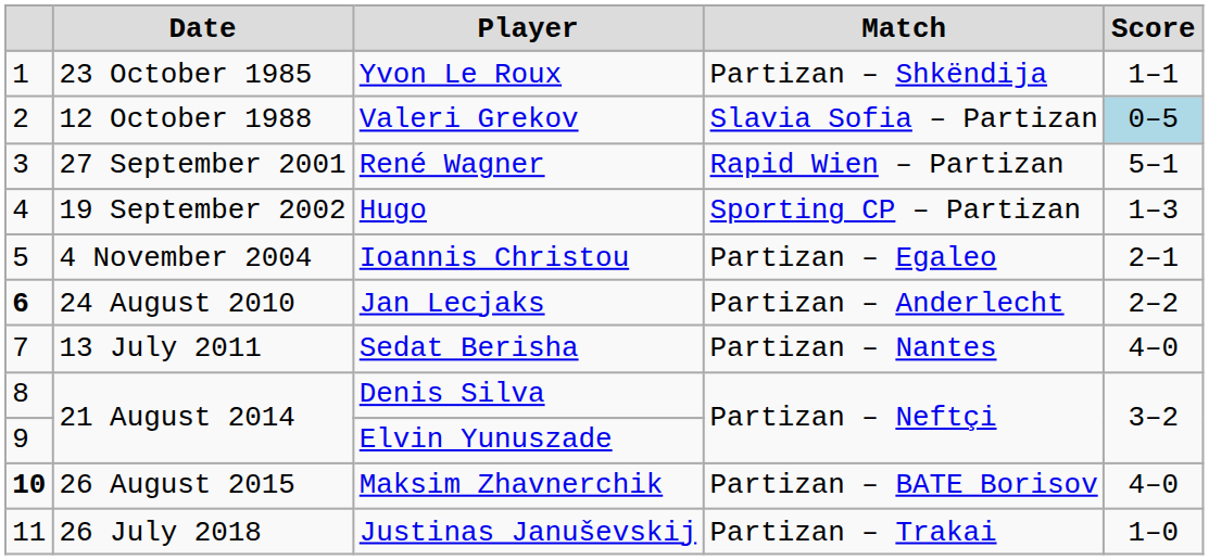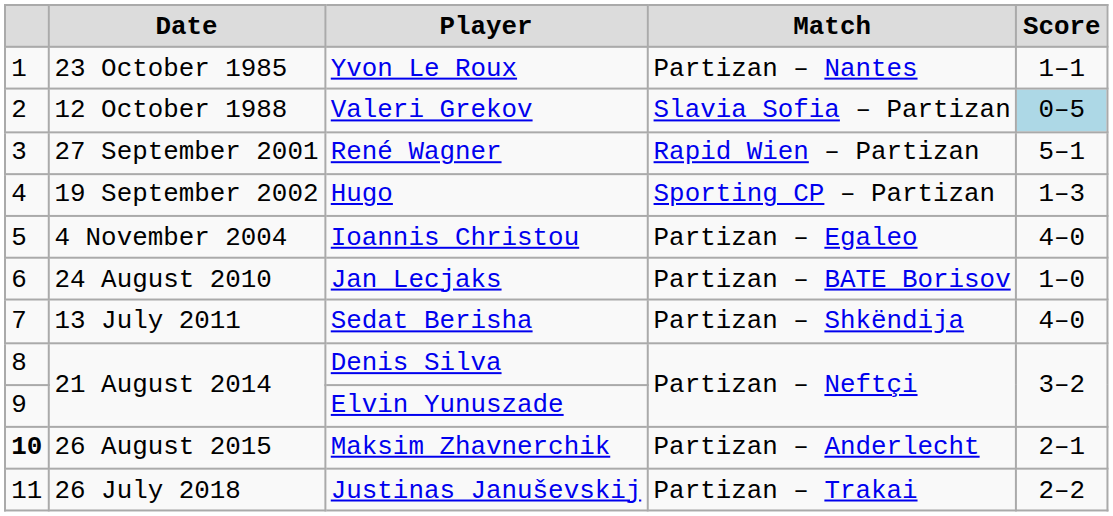 <table class="wikitable" style="text-align: center;">
 <tr>
 <th style="background:#DCDCDC"></th>
 <th style="background:#DCDCDC">Date</th>
 <th style="background:#DCDCDC">Player</th>
 <th style="background:#DCDCDC">Match</th>
 <th width="35" style="background:#DCDCDC">Score</th>
 </tr>
 <tr>
 <td align=left>1</td>
 <td align=left>23 October 1985</td>
 <td align=left> <a href='#'>Yvon Le Roux</a></td>
-<td align=left>Partizan –  <a href='#'>Shkëndija</a></td>
+<td align=left>Partizan –  <a href='#'>Nantes</a></td>
 <td align=center>1–1</td>
 </tr>
 <tr>
 <td align=left>2</td>
 <td align=left>12 October 1988</td>
 <td align=left> <a href='#'>Valeri Grekov</a></td>
 <td align=left> <a href='#'>Slavia Sofia</a> – Partizan</td>
 <td align=center style="background: lightblue;">0–5</td>
 </tr>
 <tr>
 <td align=left>3</td>
 <td align=left>27 September 2001</td>
 <td align=left> <a href='#'>René Wagner</a></td>
 <td align=left> <a href='#'>Rapid Wien</a> – Partizan</td>
 <td align=center>5–1</td>
 </tr>
 <tr>
 <td align=left>4</td>
 <td align=left>19 September 2002</td>
 <td align=left> <a href='#'>Hugo</a></td>
 <td align=left> <a href='#'>Sporting CP</a> – Partizan</td>
 <td align=center>1–3</td>
 </tr>
 <tr>
 <td align=left>5</td>
 <td align=left>4 November 2004</td>
 <td align=left> <a href='#'>Ioannis Christou</a></td>
 <td align=left>Partizan –  <a href='#'>Egaleo</a></td>
-<td align=center>2–1</td>
+<td align=center>4–0</td>
 </tr>
 <tr>
-<td align=left><strong>6</strong></td>
+<td align=left>6</td>
 <td align=left>24 August 2010</td>
 <td align=left> <a href='#'>Jan Lecjaks</a></td>
-<td align=left>Partizan –  <a href='#'>Anderlecht</a></td>
-<td align=center>2–2</td>
+<td align=left>Partizan –  <a href='#'>BATE Borisov</a></td>
+<td align=center>1–0</td>
 </tr>
 <tr>
 <td align=left>7</td>
 <td align=left>13 July 2011</td>
 <td align=left> <a href='#'>Sedat Berisha</a></td>
-<td align=left>Partizan –  <a href='#'>Nantes</a></td>
+<td align=left>Partizan –  <a href='#'>Shkëndija</a></td>
 <td align=center>4–0</td>
 </tr>
 <tr>
 <td align=left>8</td>
 <td rowspan="2" align=left>21 August 2014</td>
 <td align=left> <a href='#'>Denis Silva</a></td>
 <td rowspan="2" align=left>Partizan –  <a href='#'>Neftçi</a></td>
 <td rowspan="2" align=center>3–2</td>
 </tr>
 <tr>
 <td align=left>9</td>
 <td align=left> <a href='#'>Elvin Yunuszade</a></td>
 </tr>
 <tr>
 <td align=left><strong>10</strong></td>
 <td align=left>26 August 2015</td>
 <td align=left> <a href='#'>Maksim Zhavnerchik</a></td>
-<td align=left>Partizan –  <a href='#'>BATE Borisov</a></td>
-<td align=center>4–0</td>
+<td align=left>Partizan –  <a href='#'>Anderlecht</a></td>
+<td align=center>2–1</td>
 </tr>
 <tr>
 <td align=left>11</td>
 <td align=left>26 July 2018</td>
 <td align=left> <a href='#'>Justinas Januševskij</a></td>
 <td align=left>Partizan –  <a href='#'>Trakai</a></td>
-<td align=center>1–0</td>
+<td align=center>2–2</td>
 </tr>
 </table>
